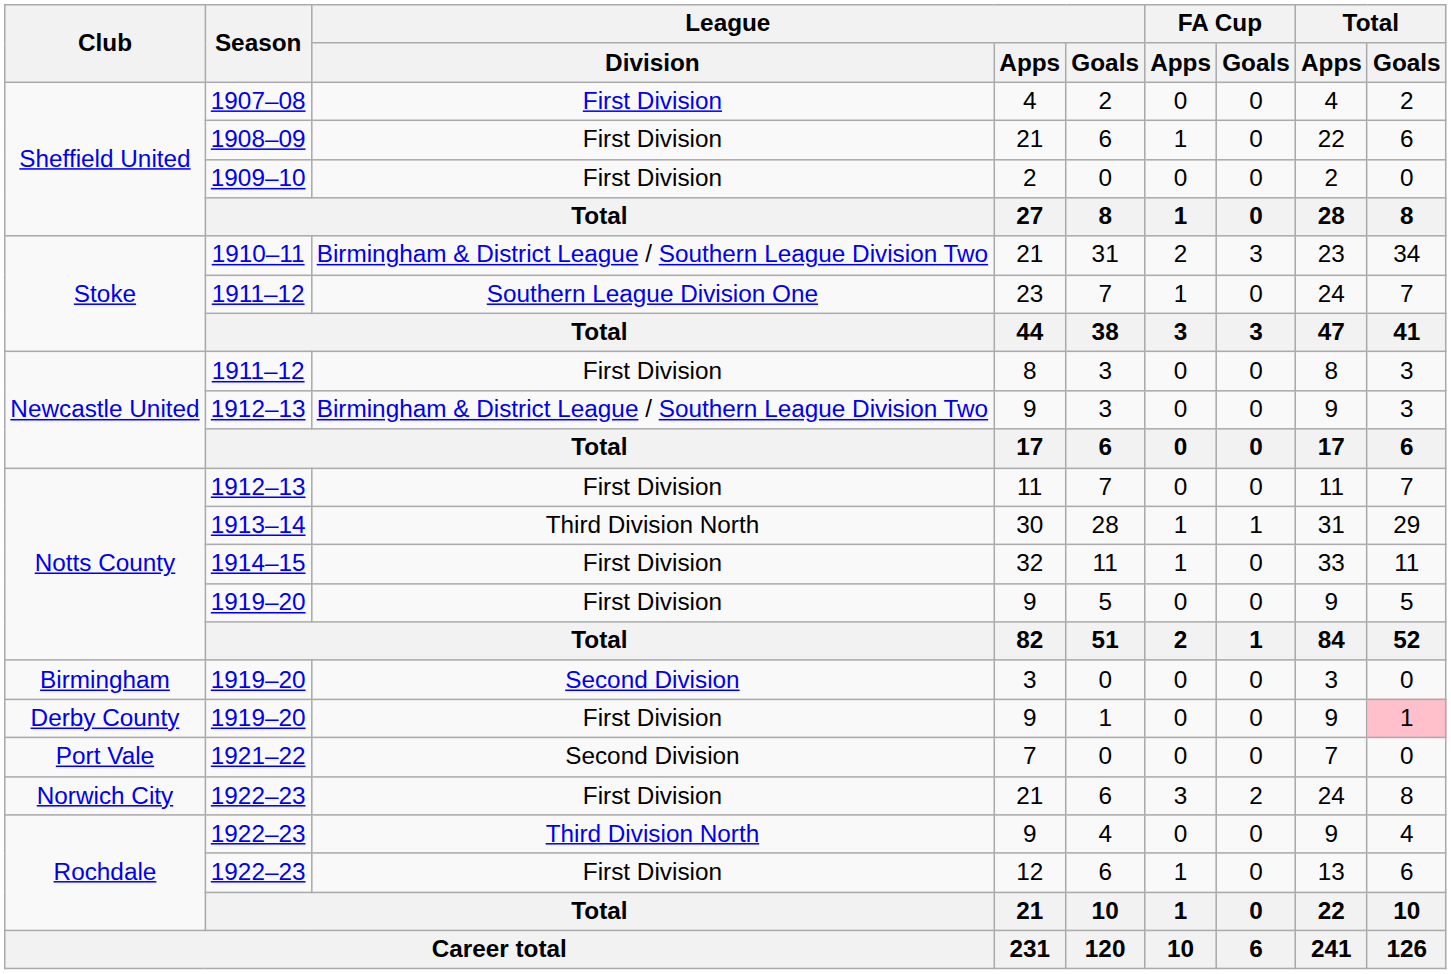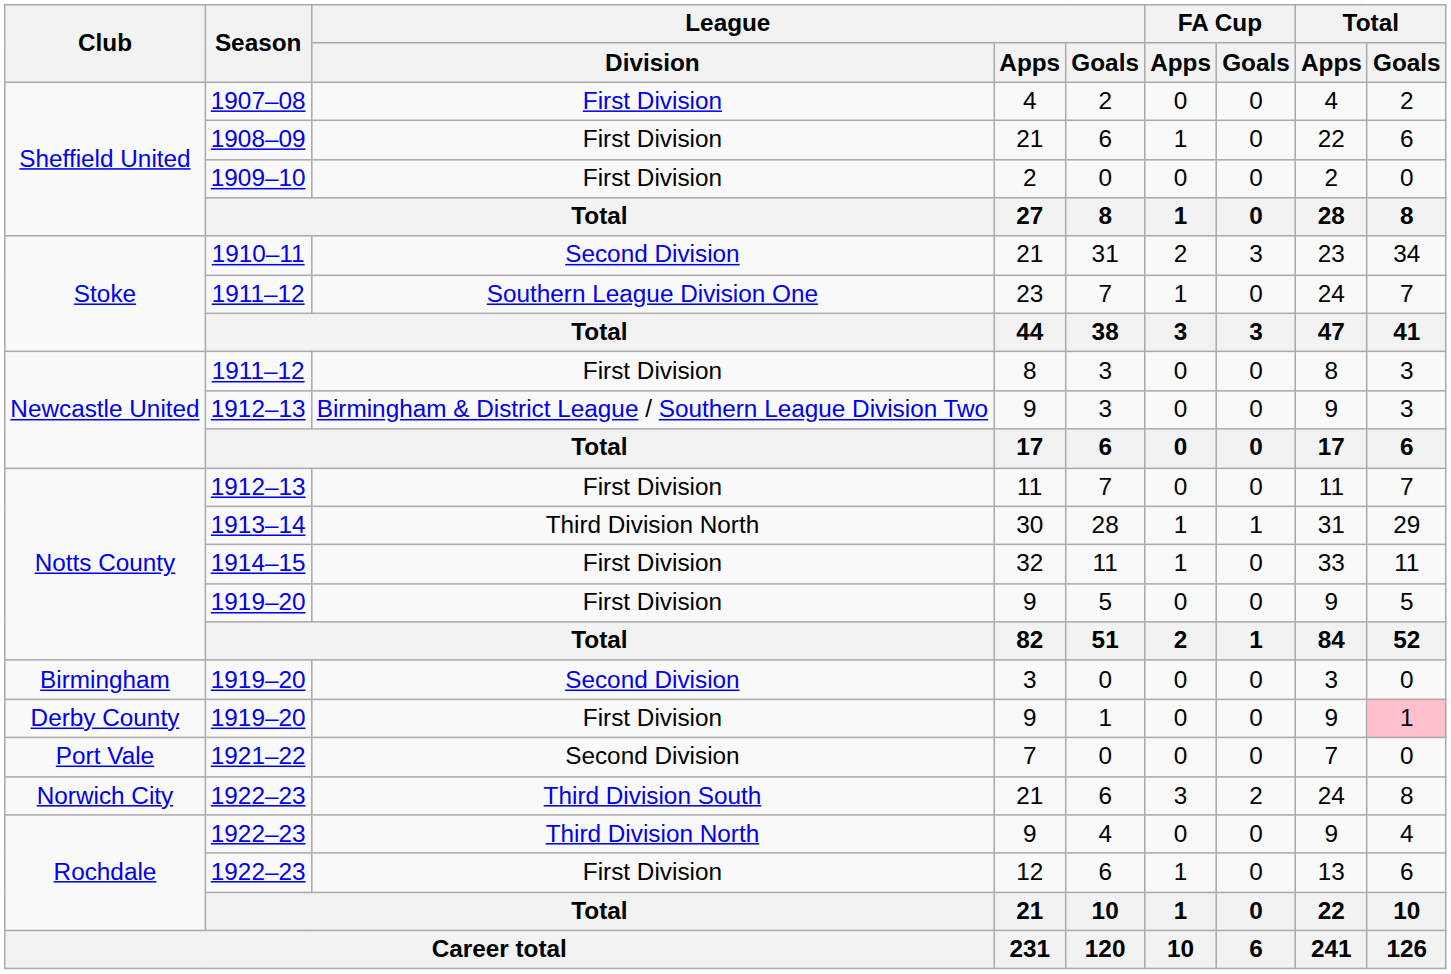 <table class="wikitable" style="text-align:center">
 <tr>
 <th rowspan="2">Club</th>
 <th rowspan="2">Season</th>
 <th colspan="3">League</th>
 <th colspan="2">FA Cup</th>
 <th colspan="2">Total</th>
 </tr>
 <tr>
 <th>Division</th>
 <th>Apps</th>
 <th>Goals</th>
 <th>Apps</th>
 <th>Goals</th>
 <th>Apps</th>
 <th>Goals</th>
 </tr>
 <tr>
 <td rowspan="4"><a href='#'>Sheffield United</a></td>
 <td><a href='#'>1907–08</a></td>
 <td><a href='#'>First Division</a></td>
 <td>4</td>
 <td>2</td>
 <td>0</td>
 <td>0</td>
 <td>4</td>
 <td>2</td>
 </tr>
 <tr>
 <td><a href='#'>1908–09</a></td>
 <td>First Division</td>
 <td>21</td>
 <td>6</td>
 <td>1</td>
 <td>0</td>
 <td>22</td>
 <td>6</td>
 </tr>
 <tr>
 <td><a href='#'>1909–10</a></td>
 <td>First Division</td>
 <td>2</td>
 <td>0</td>
 <td>0</td>
 <td>0</td>
 <td>2</td>
 <td>0</td>
 </tr>
 <tr>
 <th colspan="2">Total</th>
 <th>27</th>
 <th>8</th>
 <th>1</th>
 <th>0</th>
 <th>28</th>
 <th>8</th>
 </tr>
 <tr>
 <td rowspan="3"><a href='#'>Stoke</a></td>
 <td><a href='#'>1910–11</a></td>
-<td><a href='#'>Birmingham & District League</a> / <a href='#'>Southern League Division Two</a></td>
+<td><a href='#'>Second Division</a></td>
 <td>21</td>
 <td>31</td>
 <td>2</td>
 <td>3</td>
 <td>23</td>
 <td>34</td>
 </tr>
 <tr>
 <td><a href='#'>1911–12</a></td>
 <td><a href='#'>Southern League Division One</a></td>
 <td>23</td>
 <td>7</td>
 <td>1</td>
 <td>0</td>
 <td>24</td>
 <td>7</td>
 </tr>
 <tr>
 <th colspan="2">Total</th>
 <th>44</th>
 <th>38</th>
 <th>3</th>
 <th>3</th>
 <th>47</th>
 <th>41</th>
 </tr>
 <tr>
 <td rowspan="3"><a href='#'>Newcastle United</a></td>
 <td><a href='#'>1911–12</a></td>
 <td>First Division</td>
 <td>8</td>
 <td>3</td>
 <td>0</td>
 <td>0</td>
 <td>8</td>
 <td>3</td>
 </tr>
 <tr>
 <td><a href='#'>1912–13</a></td>
 <td><a href='#'>Birmingham & District League</a> / <a href='#'>Southern League Division Two</a></td>
 <td>9</td>
 <td>3</td>
 <td>0</td>
 <td>0</td>
 <td>9</td>
 <td>3</td>
 </tr>
 <tr>
 <th colspan="2">Total</th>
 <th>17</th>
 <th>6</th>
 <th>0</th>
 <th>0</th>
 <th>17</th>
 <th>6</th>
 </tr>
 <tr>
 <td rowspan="5"><a href='#'>Notts County</a></td>
 <td><a href='#'>1912–13</a></td>
 <td>First Division</td>
 <td>11</td>
 <td>7</td>
 <td>0</td>
 <td>0</td>
 <td>11</td>
 <td>7</td>
 </tr>
 <tr>
 <td><a href='#'>1913–14</a></td>
 <td>Third Division North</td>
 <td>30</td>
 <td>28</td>
 <td>1</td>
 <td>1</td>
 <td>31</td>
 <td>29</td>
 </tr>
 <tr>
 <td><a href='#'>1914–15</a></td>
 <td>First Division</td>
 <td>32</td>
 <td>11</td>
 <td>1</td>
 <td>0</td>
 <td>33</td>
 <td>11</td>
 </tr>
 <tr>
 <td><a href='#'>1919–20</a></td>
 <td>First Division</td>
 <td>9</td>
 <td>5</td>
 <td>0</td>
 <td>0</td>
 <td>9</td>
 <td>5</td>
 </tr>
 <tr>
 <th colspan="2">Total</th>
 <th>82</th>
 <th>51</th>
 <th>2</th>
 <th>1</th>
 <th>84</th>
 <th>52</th>
 </tr>
 <tr>
 <td><a href='#'>Birmingham</a></td>
 <td><a href='#'>1919–20</a></td>
 <td><a href='#'>Second Division</a></td>
 <td>3</td>
 <td>0</td>
 <td>0</td>
 <td>0</td>
 <td>3</td>
 <td>0</td>
 </tr>
 <tr>
 <td><a href='#'>Derby County</a></td>
 <td><a href='#'>1919–20</a></td>
 <td>First Division</td>
 <td>9</td>
 <td>1</td>
 <td>0</td>
 <td>0</td>
 <td>9</td>
 <td style="background: pink;">1</td>
 </tr>
 <tr>
 <td><a href='#'>Port Vale</a></td>
 <td><a href='#'>1921–22</a></td>
 <td>Second Division</td>
 <td>7</td>
 <td>0</td>
 <td>0</td>
 <td>0</td>
 <td>7</td>
 <td>0</td>
 </tr>
 <tr>
 <td><a href='#'>Norwich City</a></td>
 <td><a href='#'>1922–23</a></td>
-<td>First Division</td>
+<td><a href='#'>Third Division South</a></td>
 <td>21</td>
 <td>6</td>
 <td>3</td>
 <td>2</td>
 <td>24</td>
 <td>8</td>
 </tr>
 <tr>
 <td rowspan="3"><a href='#'>Rochdale</a></td>
 <td><a href='#'>1922–23</a></td>
 <td><a href='#'>Third Division North</a></td>
 <td>9</td>
 <td>4</td>
 <td>0</td>
 <td>0</td>
 <td>9</td>
 <td>4</td>
 </tr>
 <tr>
 <td><a href='#'>1922–23</a></td>
 <td>First Division</td>
 <td>12</td>
 <td>6</td>
 <td>1</td>
 <td>0</td>
 <td>13</td>
 <td>6</td>
 </tr>
 <tr>
 <th colspan="2">Total</th>
 <th>21</th>
 <th>10</th>
 <th>1</th>
 <th>0</th>
 <th>22</th>
 <th>10</th>
 </tr>
 <tr>
 <th colspan="3">Career total</th>
 <th>231</th>
 <th>120</th>
 <th>10</th>
 <th>6</th>
 <th>241</th>
 <th>126</th>
 </tr>
 </table>
